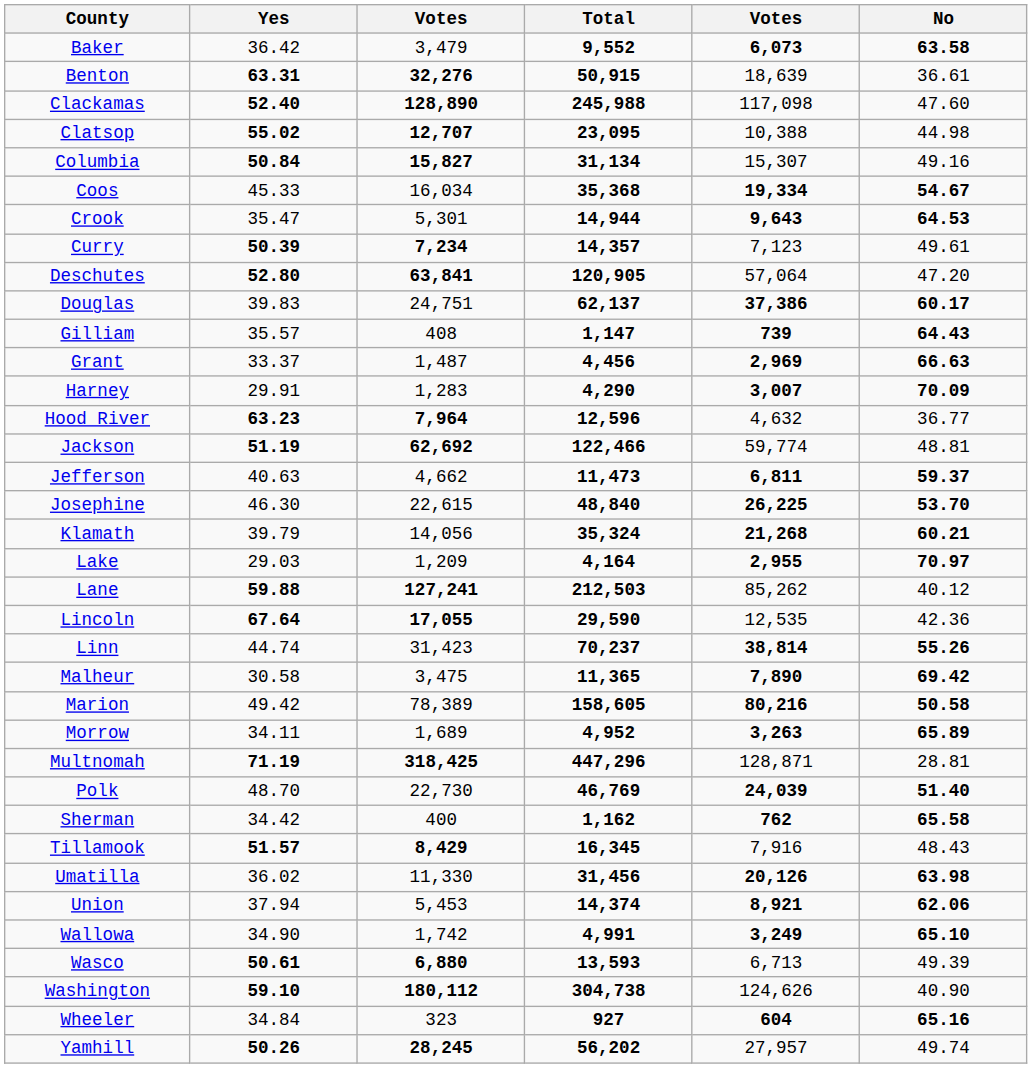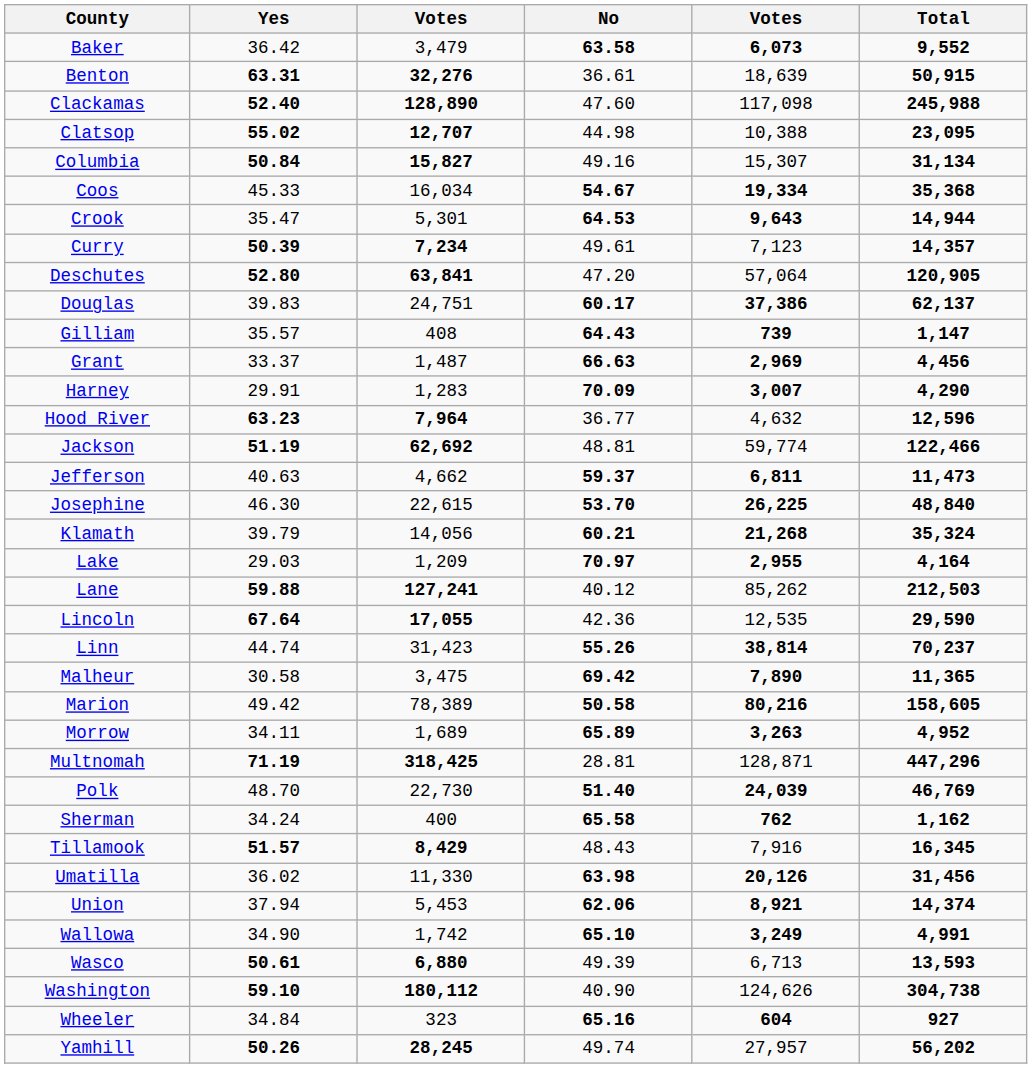 <table width="60%" class="wikitable sortable">
 <tr>
 <th width="11%">County</th>
 <th width="10%">Yes</th>
 <th width="10%">Votes</th>
+<th width="10%">No</th>
+<th width="10%">Votes</th>
 <th width="10%">Total</th>
-<th width="10%">Votes</th>
-<th width="10%">No</th>
 </tr>
 <tr>
 <td align="center"><a href='#'>Baker</a></td>
 <td align="center">36.42</td>
 <td align="center">3,479</td>
+<td align="center"><strong>63.58</strong></td>
+<td align="center"><strong>6,073</strong></td>
 <td align="center"><strong>9,552</strong></td>
-<td align="center"><strong>6,073</strong></td>
-<td align="center"><strong>63.58</strong></td>
 </tr>
 <tr>
 <td align="center"><a href='#'>Benton</a></td>
 <td align="center"><strong>63.31</strong></td>
 <td align="center"><strong>32,276</strong></td>
+<td align="center">36.61</td>
+<td align="center">18,639</td>
 <td align="center"><strong>50,915</strong></td>
-<td align="center">18,639</td>
-<td align="center">36.61</td>
 </tr>
 <tr>
 <td align="center"><a href='#'>Clackamas</a></td>
 <td align="center"><strong>52.40</strong></td>
 <td align="center"><strong>128,890</strong></td>
+<td align="center">47.60</td>
+<td align="center">117,098</td>
 <td align="center"><strong>245,988</strong></td>
-<td align="center">117,098</td>
-<td align="center">47.60</td>
 </tr>
 <tr>
 <td align="center"><a href='#'>Clatsop</a></td>
 <td align="center"><strong>55.02</strong></td>
 <td align="center"><strong>12,707</strong></td>
+<td align="center">44.98</td>
+<td align="center">10,388</td>
 <td align="center"><strong>23,095</strong></td>
-<td align="center">10,388</td>
-<td align="center">44.98</td>
 </tr>
 <tr>
 <td align="center"><a href='#'>Columbia</a></td>
 <td align="center"><strong>50.84</strong></td>
 <td align="center"><strong>15,827</strong></td>
+<td align="center">49.16</td>
+<td align="center">15,307</td>
 <td align="center"><strong>31,134</strong></td>
-<td align="center">15,307</td>
-<td align="center">49.16</td>
 </tr>
 <tr>
 <td align="center"><a href='#'>Coos</a></td>
 <td align="center">45.33</td>
 <td align="center">16,034</td>
+<td align="center"><strong>54.67</strong></td>
+<td align="center"><strong>19,334</strong></td>
 <td align="center"><strong>35,368</strong></td>
-<td align="center"><strong>19,334</strong></td>
-<td align="center"><strong>54.67</strong></td>
 </tr>
 <tr>
 <td align="center"><a href='#'>Crook</a></td>
 <td align="center">35.47</td>
 <td align="center">5,301</td>
+<td align="center"><strong>64.53</strong></td>
+<td align="center"><strong>9,643</strong></td>
 <td align="center"><strong>14,944</strong></td>
-<td align="center"><strong>9,643</strong></td>
-<td align="center"><strong>64.53</strong></td>
 </tr>
 <tr>
 <td align="center"><a href='#'>Curry</a></td>
 <td align="center"><strong>50.39</strong></td>
 <td align="center"><strong>7,234</strong></td>
+<td align="center">49.61</td>
+<td align="center">7,123</td>
 <td align="center"><strong>14,357</strong></td>
-<td align="center">7,123</td>
-<td align="center">49.61</td>
 </tr>
 <tr>
 <td align="center"><a href='#'>Deschutes</a></td>
 <td align="center"><strong>52.80</strong></td>
 <td align="center"><strong>63,841</strong></td>
+<td align="center">47.20</td>
+<td align="center">57,064</td>
 <td align="center"><strong>120,905</strong></td>
-<td align="center">57,064</td>
-<td align="center">47.20</td>
 </tr>
 <tr>
 <td align="center"><a href='#'>Douglas</a></td>
 <td align="center">39.83</td>
 <td align="center">24,751</td>
+<td align="center"><strong>60.17</strong></td>
+<td align="center"><strong>37,386</strong></td>
 <td align="center"><strong>62,137</strong></td>
-<td align="center"><strong>37,386</strong></td>
-<td align="center"><strong>60.17</strong></td>
 </tr>
 <tr>
 <td align="center"><a href='#'>Gilliam</a></td>
 <td align="center">35.57</td>
 <td align="center">408</td>
+<td align="center"><strong>64.43</strong></td>
+<td align="center"><strong>739</strong></td>
 <td align="center"><strong>1,147</strong></td>
-<td align="center"><strong>739</strong></td>
-<td align="center"><strong>64.43</strong></td>
 </tr>
 <tr>
 <td align="center"><a href='#'>Grant</a></td>
 <td align="center">33.37</td>
 <td align="center">1,487</td>
+<td align="center"><strong>66.63</strong></td>
+<td align="center"><strong>2,969</strong></td>
 <td align="center"><strong>4,456</strong></td>
-<td align="center"><strong>2,969</strong></td>
-<td align="center"><strong>66.63</strong></td>
 </tr>
 <tr>
 <td align="center"><a href='#'>Harney</a></td>
 <td align="center">29.91</td>
 <td align="center">1,283</td>
+<td align="center"><strong>70.09</strong></td>
+<td align="center"><strong>3,007</strong></td>
 <td align="center"><strong>4,290</strong></td>
-<td align="center"><strong>3,007</strong></td>
-<td align="center"><strong>70.09</strong></td>
 </tr>
 <tr>
 <td align="center"><a href='#'>Hood River</a></td>
 <td align="center"><strong>63.23</strong></td>
 <td align="center"><strong>7,964</strong></td>
+<td align="center">36.77</td>
+<td align="center">4,632</td>
 <td align="center"><strong>12,596</strong></td>
-<td align="center">4,632</td>
-<td align="center">36.77</td>
 </tr>
 <tr>
 <td align="center"><a href='#'>Jackson</a></td>
 <td align="center"><strong>51.19</strong></td>
 <td align="center"><strong>62,692</strong></td>
+<td align="center">48.81</td>
+<td align="center">59,774</td>
 <td align="center"><strong>122,466</strong></td>
-<td align="center">59,774</td>
-<td align="center">48.81</td>
 </tr>
 <tr>
 <td align="center"><a href='#'>Jefferson</a></td>
 <td align="center">40.63</td>
 <td align="center">4,662</td>
+<td align="center"><strong>59.37</strong></td>
+<td align="center"><strong>6,811</strong></td>
 <td align="center"><strong>11,473</strong></td>
-<td align="center"><strong>6,811</strong></td>
-<td align="center"><strong>59.37</strong></td>
 </tr>
 <tr>
 <td align="center"><a href='#'>Josephine</a></td>
 <td align="center">46.30</td>
 <td align="center">22,615</td>
+<td align="center"><strong>53.70</strong></td>
+<td align="center"><strong>26,225</strong></td>
 <td align="center"><strong>48,840</strong></td>
-<td align="center"><strong>26,225</strong></td>
-<td align="center"><strong>53.70</strong></td>
 </tr>
 <tr>
 <td align="center"><a href='#'>Klamath</a></td>
 <td align="center">39.79</td>
 <td align="center">14,056</td>
+<td align="center"><strong>60.21</strong></td>
+<td align="center"><strong>21,268</strong></td>
 <td align="center"><strong>35,324</strong></td>
-<td align="center"><strong>21,268</strong></td>
-<td align="center"><strong>60.21</strong></td>
 </tr>
 <tr>
 <td align="center"><a href='#'>Lake</a></td>
 <td align="center">29.03</td>
 <td align="center">1,209</td>
+<td align="center"><strong>70.97</strong></td>
+<td align="center"><strong>2,955</strong></td>
 <td align="center"><strong>4,164</strong></td>
-<td align="center"><strong>2,955</strong></td>
-<td align="center"><strong>70.97</strong></td>
 </tr>
 <tr>
 <td align="center"><a href='#'>Lane</a></td>
 <td align="center"><strong>59.88</strong></td>
 <td align="center"><strong>127,241</strong></td>
+<td align="center">40.12</td>
+<td align="center">85,262</td>
 <td align="center"><strong>212,503</strong></td>
-<td align="center">85,262</td>
-<td align="center">40.12</td>
 </tr>
 <tr>
 <td align="center"><a href='#'>Lincoln</a></td>
 <td align="center"><strong>67.64</strong></td>
 <td align="center"><strong>17,055</strong></td>
+<td align="center">42.36</td>
+<td align="center">12,535</td>
 <td align="center"><strong>29,590</strong></td>
-<td align="center">12,535</td>
-<td align="center">42.36</td>
 </tr>
 <tr>
 <td align="center"><a href='#'>Linn</a></td>
 <td align="center">44.74</td>
 <td align="center">31,423</td>
+<td align="center"><strong>55.26</strong></td>
+<td align="center"><strong>38,814</strong></td>
 <td align="center"><strong>70,237</strong></td>
-<td align="center"><strong>38,814</strong></td>
-<td align="center"><strong>55.26</strong></td>
 </tr>
 <tr>
 <td align="center"><a href='#'>Malheur</a></td>
 <td align="center">30.58</td>
 <td align="center">3,475</td>
+<td align="center"><strong>69.42</strong></td>
+<td align="center"><strong>7,890</strong></td>
 <td align="center"><strong>11,365</strong></td>
-<td align="center"><strong>7,890</strong></td>
-<td align="center"><strong>69.42</strong></td>
 </tr>
 <tr>
 <td align="center"><a href='#'>Marion</a></td>
 <td align="center">49.42</td>
 <td align="center">78,389</td>
+<td align="center"><strong>50.58</strong></td>
+<td align="center"><strong>80,216</strong></td>
 <td align="center"><strong>158,605</strong></td>
-<td align="center"><strong>80,216</strong></td>
-<td align="center"><strong>50.58</strong></td>
 </tr>
 <tr>
 <td align="center"><a href='#'>Morrow</a></td>
 <td align="center">34.11</td>
 <td align="center">1,689</td>
+<td align="center"><strong>65.89</strong></td>
+<td align="center"><strong>3,263</strong></td>
 <td align="center"><strong>4,952</strong></td>
-<td align="center"><strong>3,263</strong></td>
-<td align="center"><strong>65.89</strong></td>
 </tr>
 <tr>
 <td align="center"><a href='#'>Multnomah</a></td>
 <td align="center"><strong>71.19</strong></td>
 <td align="center"><strong>318,425</strong></td>
+<td align="center">28.81</td>
+<td align="center">128,871</td>
 <td align="center"><strong>447,296</strong></td>
-<td align="center">128,871</td>
-<td align="center">28.81</td>
 </tr>
 <tr>
 <td align="center"><a href='#'>Polk</a></td>
 <td align="center">48.70</td>
 <td align="center">22,730</td>
+<td align="center"><strong>51.40</strong></td>
+<td align="center"><strong>24,039</strong></td>
 <td align="center"><strong>46,769</strong></td>
-<td align="center"><strong>24,039</strong></td>
-<td align="center"><strong>51.40</strong></td>
 </tr>
 <tr>
 <td align="center"><a href='#'>Sherman</a></td>
-<td align="center">34.42</td>
+<td align="center">34.24</td>
 <td align="center">400</td>
+<td align="center"><strong>65.58</strong></td>
+<td align="center"><strong>762</strong></td>
 <td align="center"><strong>1,162</strong></td>
-<td align="center"><strong>762</strong></td>
-<td align="center"><strong>65.58</strong></td>
 </tr>
 <tr>
 <td align="center"><a href='#'>Tillamook</a></td>
 <td align="center"><strong>51.57</strong></td>
 <td align="center"><strong>8,429</strong></td>
+<td align="center">48.43</td>
+<td align="center">7,916</td>
 <td align="center"><strong>16,345</strong></td>
-<td align="center">7,916</td>
-<td align="center">48.43</td>
 </tr>
 <tr>
 <td align="center"><a href='#'>Umatilla</a></td>
 <td align="center">36.02</td>
 <td align="center">11,330</td>
+<td align="center"><strong>63.98</strong></td>
+<td align="center"><strong>20,126</strong></td>
 <td align="center"><strong>31,456</strong></td>
-<td align="center"><strong>20,126</strong></td>
-<td align="center"><strong>63.98</strong></td>
 </tr>
 <tr>
 <td align="center"><a href='#'>Union</a></td>
 <td align="center">37.94</td>
 <td align="center">5,453</td>
+<td align="center"><strong>62.06</strong></td>
+<td align="center"><strong>8,921</strong></td>
 <td align="center"><strong>14,374</strong></td>
-<td align="center"><strong>8,921</strong></td>
-<td align="center"><strong>62.06</strong></td>
 </tr>
 <tr>
 <td align="center"><a href='#'>Wallowa</a></td>
 <td align="center">34.90</td>
 <td align="center">1,742</td>
+<td align="center"><strong>65.10</strong></td>
+<td align="center"><strong>3,249</strong></td>
 <td align="center"><strong>4,991</strong></td>
-<td align="center"><strong>3,249</strong></td>
-<td align="center"><strong>65.10</strong></td>
 </tr>
 <tr>
 <td align="center"><a href='#'>Wasco</a></td>
 <td align="center"><strong>50.61</strong></td>
 <td align="center"><strong>6,880</strong></td>
+<td align="center">49.39</td>
+<td align="center">6,713</td>
 <td align="center"><strong>13,593</strong></td>
-<td align="center">6,713</td>
-<td align="center">49.39</td>
 </tr>
 <tr>
 <td align="center"><a href='#'>Washington</a></td>
 <td align="center"><strong>59.10</strong></td>
 <td align="center"><strong>180,112</strong></td>
+<td align="center">40.90</td>
+<td align="center">124,626</td>
 <td align="center"><strong>304,738</strong></td>
-<td align="center">124,626</td>
-<td align="center">40.90</td>
 </tr>
 <tr>
 <td align="center"><a href='#'>Wheeler</a></td>
 <td align="center">34.84</td>
 <td align="center">323</td>
+<td align="center"><strong>65.16</strong></td>
+<td align="center"><strong>604</strong></td>
 <td align="center"><strong>927</strong></td>
-<td align="center"><strong>604</strong></td>
-<td align="center"><strong>65.16</strong></td>
 </tr>
 <tr>
 <td align="center"><a href='#'>Yamhill</a></td>
 <td align="center"><strong>50.26</strong></td>
 <td align="center"><strong>28,245</strong></td>
+<td align="center">49.74</td>
+<td align="center">27,957</td>
 <td align="center"><strong>56,202</strong></td>
-<td align="center">27,957</td>
-<td align="center">49.74</td>
 </tr>
 </table>
